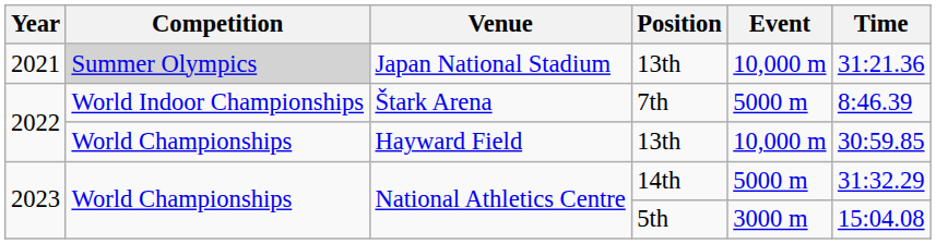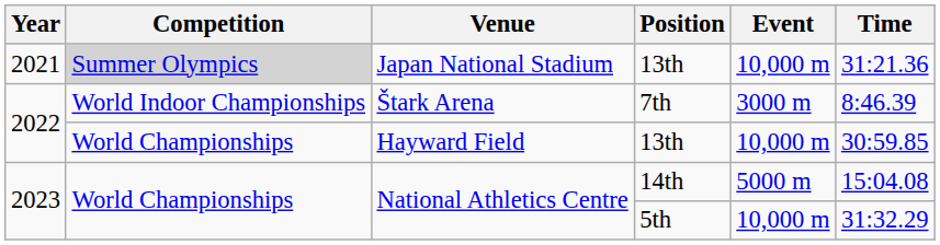 <table class="wikitable">
 <tr>
 <th>Year</th>
 <th>Competition</th>
 <th>Venue</th>
 <th>Position</th>
 <th>Event</th>
 <th>Time</th>
 </tr>
 <tr>
 <td>2021</td>
 <td style="background: lightgrey;"><a href='#'>Summer Olympics</a></td>
 <td><a href='#'>Japan National Stadium</a></td>
 <td>13th</td>
 <td><a href='#'>10,000 m</a></td>
 <td><a href='#'>31:21.36</a></td>
 </tr>
 <tr>
 <td rowspan="2">2022</td>
 <td><a href='#'>World Indoor Championships</a></td>
 <td><a href='#'>Štark Arena</a></td>
 <td>7th</td>
-<td><a href='#'>5000 m</a></td>
+<td><a href='#'>3000 m</a></td>
 <td><a href='#'>8:46.39</a></td>
 </tr>
 <tr>
 <td><a href='#'>World Championships</a></td>
 <td><a href='#'>Hayward Field</a></td>
 <td>13th</td>
 <td><a href='#'>10,000 m</a></td>
 <td><a href='#'>30:59.85</a></td>
 </tr>
 <tr>
 <td rowspan="2">2023</td>
 <td rowspan="2"><a href='#'>World Championships</a></td>
 <td rowspan="2"><a href='#'>National Athletics Centre</a></td>
 <td>14th</td>
 <td><a href='#'>5000 m</a></td>
-<td><a href='#'>31:32.29</a></td>
+<td><a href='#'>15:04.08</a></td>
 </tr>
 <tr>
 <td>5th</td>
-<td><a href='#'>3000 m</a></td>
-<td><a href='#'>15:04.08</a></td>
+<td><a href='#'>10,000 m</a></td>
+<td><a href='#'>31:32.29</a></td>
 </tr>
 </table>
